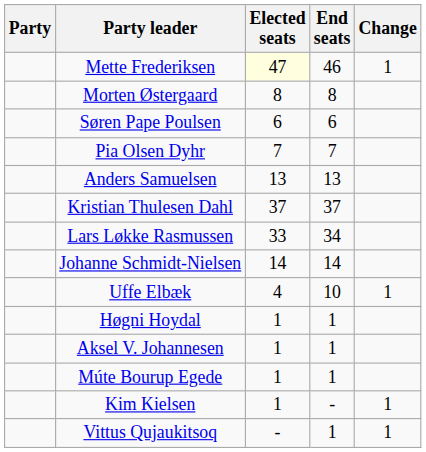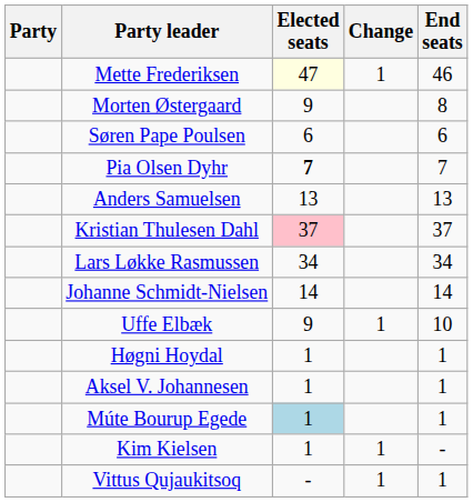 <table class="wikitable sortable" style="text-align: center;">
 <tr>
 <th>Party</th>
 <th>Party leader</th>
 <th>Elected<br>seats</th>
+<th>Change</th>
 <th>End<br>seats</th>
-<th>Change</th>
 </tr>
 <tr>
 <td data-sort-value="A" style="text-align: left;"></td>
 <td><a href='#'>Mette Frederiksen</a></td>
 <td style="background: lightyellow;">47</td>
+<td data-sort-value="-1"> 1</td>
 <td>46</td>
-<td data-sort-value="-1"> 1</td>
 </tr>
 <tr>
 <td data-sort-value="B" style="text-align: left;"></td>
 <td><a href='#'>Morten Østergaard</a></td>
+<td>9</td>
+<td data-sort-value="0"></td>
 <td>8</td>
-<td>8</td>
-<td data-sort-value="0"></td>
 </tr>
 <tr>
 <td data-sort-value="C" style="text-align: left;"></td>
 <td><a href='#'>Søren Pape Poulsen</a></td>
 <td>6</td>
+<td data-sort-value="0"></td>
 <td>6</td>
-<td data-sort-value="0"></td>
 </tr>
 <tr>
 <td data-sort-value="F" style="text-align: left;"></td>
 <td><a href='#'>Pia Olsen Dyhr</a></td>
+<td><strong>7</strong></td>
+<td data-sort-value="0"></td>
 <td>7</td>
-<td>7</td>
-<td data-sort-value="0"></td>
 </tr>
 <tr>
 <td data-sort-value="I" style="text-align: left;"></td>
 <td><a href='#'>Anders Samuelsen</a></td>
 <td>13</td>
+<td data-sort-value="0"></td>
 <td>13</td>
-<td data-sort-value="0"></td>
 </tr>
 <tr>
 <td data-sort-value="O" style="text-align: left;"></td>
 <td><a href='#'>Kristian Thulesen Dahl</a></td>
+<td style="background: pink;">37</td>
+<td data-sort-value="0"></td>
 <td>37</td>
-<td>37</td>
-<td data-sort-value="0"></td>
 </tr>
 <tr>
 <td data-sort-value="V" style="text-align: left;"></td>
 <td><a href='#'>Lars Løkke Rasmussen</a></td>
-<td>33</td>
 <td>34</td>
 <td data-sort-value="0"></td>
+<td>34</td>
 </tr>
 <tr>
 <td data-sort-value="ZA" style="text-align: left;"></td>
 <td><a href='#'>Johanne Schmidt-Nielsen</a></td>
 <td>14</td>
+<td data-sort-value="0"></td>
 <td>14</td>
-<td data-sort-value="0"></td>
 </tr>
 <tr>
 <td data-sort-value="ZB" style="text-align: left;"></td>
 <td><a href='#'>Uffe Elbæk</a></td>
-<td>4</td>
+<td>9</td>
+<td data-sort-value="1"> 1</td>
 <td>10</td>
-<td data-sort-value="1"> 1</td>
 </tr>
 <tr>
 <td data-sort-value="TJ" style="text-align: left;"></td>
 <td><a href='#'>Høgni Hoydal</a></td>
 <td>1</td>
+<td data-sort-value="0"></td>
 <td>1</td>
-<td data-sort-value="0"></td>
 </tr>
 <tr>
 <td data-sort-value="JF" style="text-align: left;"></td>
 <td><a href='#'>Aksel V. Johannesen</a></td>
 <td>1</td>
+<td data-sort-value="0"></td>
 <td>1</td>
-<td data-sort-value="0"></td>
 </tr>
 <tr>
 <td data-sort-value="IA" style="text-align: left;"></td>
 <td><a href='#'>Múte Bourup Egede</a></td>
+<td style="background: lightblue;">1</td>
+<td data-sort-value="0"></td>
 <td>1</td>
-<td>1</td>
-<td data-sort-value="0"></td>
 </tr>
 <tr>
 <td data-sort-value="SI" style="text-align: left;"></td>
 <td><a href='#'>Kim Kielsen</a></td>
 <td>1</td>
+<td data-sort-value="-1"> 1</td>
 <td>-</td>
-<td data-sort-value="-1"> 1</td>
 </tr>
 <tr>
 <td data-sort-value="NQ" style="text-align: left;"></td>
 <td><a href='#'>Vittus Qujaukitsoq</a></td>
 <td>-</td>
+<td data-sort-value="1"> 1</td>
 <td>1</td>
-<td data-sort-value="1"> 1</td>
 </tr>
 </table>
